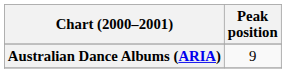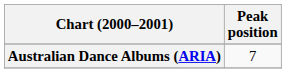 <table class="wikitable sortable plainrowheaders" style="text-align:center">
 <tr>
 <th scope="col">Chart (2000–2001)</th>
 <th scope="col">Peak<br>position</th>
 </tr>
 <tr>
 </tr>
 <tr>
 <th scope="row">Australian Dance Albums (<a href='#'>ARIA</a>)</th>
-<td>9</td>
+<td>7</td>
 </tr>
 <tr>
 </tr>
 <tr>
 </tr>
 <tr>
 </tr>
 <tr>
 </tr>
 <tr>
 </tr>
 <tr>
 </tr>
 <tr>
 </tr>
 </table>
